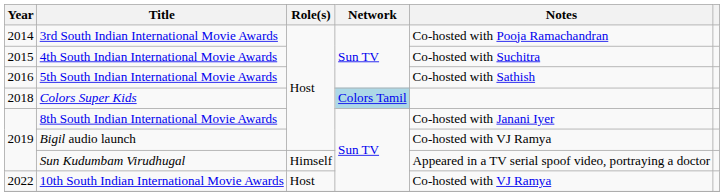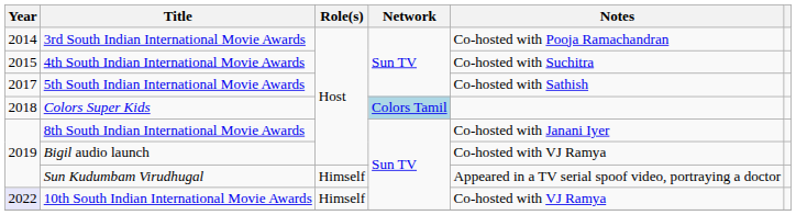 <table class="wikitable sortable">
 <tr>
 <th scope="col">Year</th>
 <th scope="col">Title</th>
 <th scope="col">Role(s)</th>
 <th scope="col">Network</th>
 <th scope="col" class="unsortable">Notes</th>
 <th scope="col" class="unsortable"></th>
 </tr>
 <tr>
 <td>2014</td>
 <td><a href='#'>3rd South Indian International Movie Awards</a></td>
 <td rowspan="6">Host</td>
 <td rowspan="3"><a href='#'>Sun TV</a></td>
 <td>Co-hosted with <a href='#'>Pooja Ramachandran</a></td>
 <td></td>
 </tr>
 <tr>
 <td>2015</td>
 <td><a href='#'>4th South Indian International Movie Awards</a></td>
 <td>Co-hosted with <a href='#'>Suchitra</a></td>
 <td></td>
 </tr>
 <tr>
-<td>2016</td>
+<td>2017</td>
 <td><a href='#'>5th South Indian International Movie Awards</a></td>
 <td>Co-hosted with <a href='#'>Sathish</a></td>
 <td></td>
 </tr>
 <tr>
 <td>2018</td>
 <td><em><a href='#'>Colors Super Kids</a></em></td>
 <td style="background: lightblue;"><a href='#'>Colors Tamil</a></td>
 <td></td>
 <td></td>
 </tr>
 <tr>
 <td rowspan="3">2019</td>
 <td><a href='#'>8th South Indian International Movie Awards</a></td>
 <td rowspan="4"><a href='#'>Sun TV</a></td>
 <td>Co-hosted with <a href='#'>Janani Iyer</a></td>
 <td></td>
 </tr>
 <tr>
 <td><em>Bigil</em> audio launch</td>
 <td>Co-hosted with VJ Ramya</td>
 <td></td>
 </tr>
 <tr>
 <td><em>Sun Kudumbam Virudhugal</em></td>
 <td>Himself</td>
 <td>Appeared in a TV serial spoof video, portraying a doctor</td>
 <td></td>
 </tr>
 <tr>
-<td>2022</td>
+<td style="background: lavender;">2022</td>
 <td><a href='#'>10th South Indian International Movie Awards</a></td>
-<td>Host</td>
+<td>Himself</td>
 <td>Co-hosted with <a href='#'>VJ Ramya</a></td>
 <td></td>
 </tr>
 <tr>
 </tr>
 </table>
